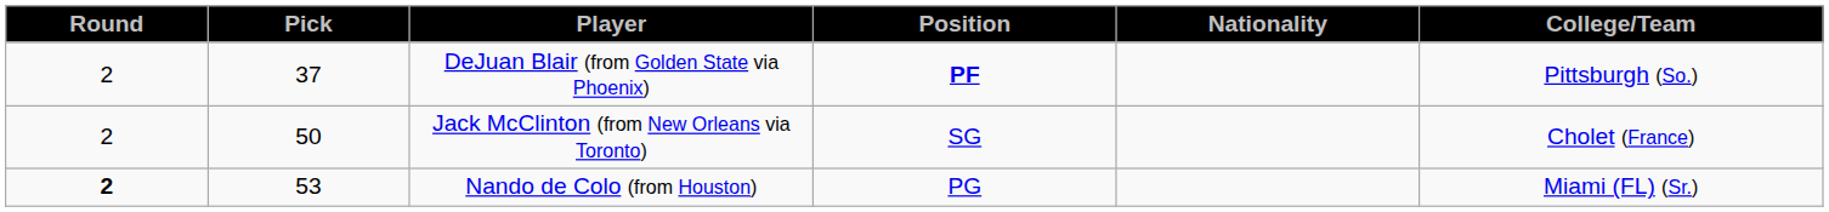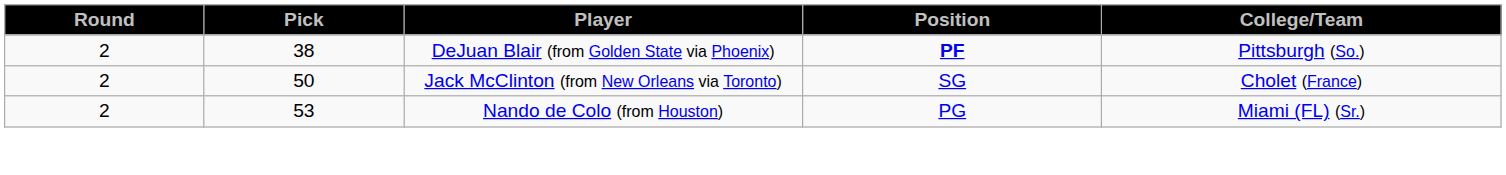 <table class="wikitable sortable sortable">
 <tr>
 <th style="background:black; color:silver" width="10%">Round</th>
 <th style="background:black; color:silver" width="10%">Pick</th>
 <th style="background:black; color:silver" width="20%">Player</th>
 <th style="background:black; color:silver" width="15%">Position</th>
-<th style="background:black; color:silver" width="15%">Nationality</th>
 <th style="background:black; color:silver" width="20%">College/Team</th>
 </tr>
 <tr style="text-align: center">
 <td>2</td>
-<td>37</td>
+<td>38</td>
 <td><a href='#'>DeJuan Blair</a> <small>(from <a href='#'>Golden State</a> via <a href='#'>Phoenix</a>)</small></td>
 <td><strong><a href='#'>PF</a></strong></td>
-<td></td>
 <td><a href='#'>Pittsburgh</a> <small>(<a href='#'>So.</a>)</small></td>
 </tr>
 <tr style="text-align: center">
 <td>2</td>
 <td>50</td>
 <td><a href='#'>Jack McClinton</a> <small>(from <a href='#'>New Orleans</a> via <a href='#'>Toronto</a>)</small></td>
 <td><a href='#'>SG</a></td>
-<td></td>
 <td><a href='#'>Cholet</a> <small>(<a href='#'>France</a>)</small></td>
 </tr>
 <tr style="text-align: center">
-<td><strong>2</strong></td>
+<td>2</td>
 <td>53</td>
 <td><a href='#'>Nando de Colo</a> <small>(from <a href='#'>Houston</a>)</small></td>
 <td><a href='#'>PG</a></td>
-<td></td>
 <td><a href='#'>Miami (FL)</a> <small>(<a href='#'>Sr.</a>)</small></td>
 </tr>
 </table>
